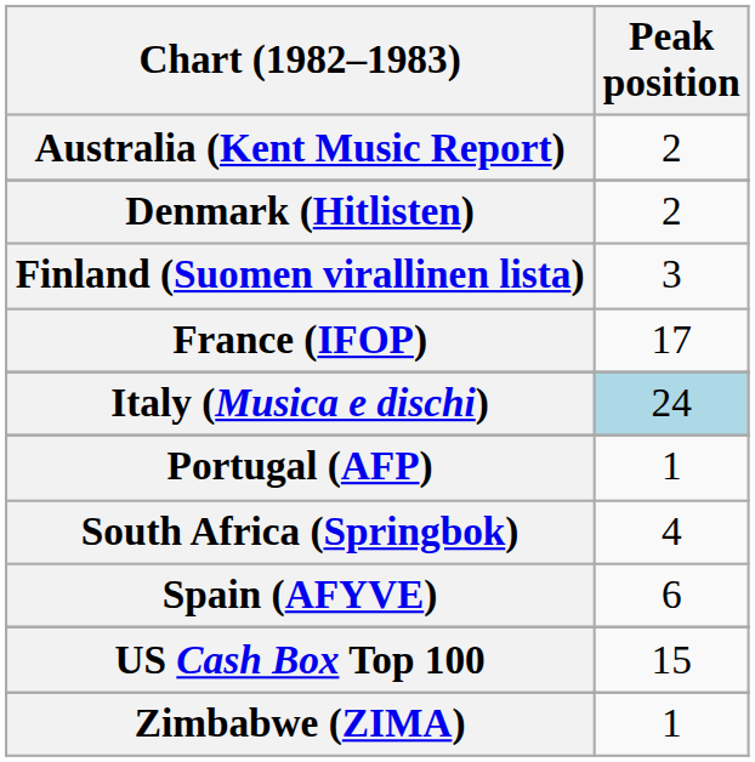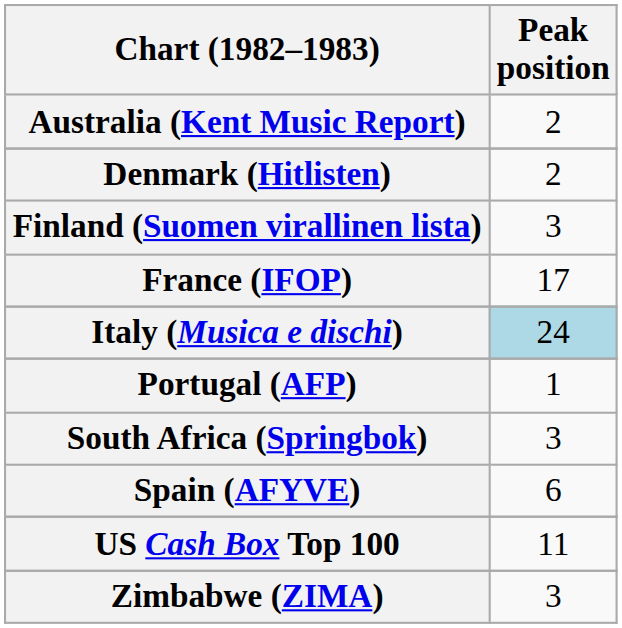 <table class="wikitable sortable plainrowheaders" style="text-align:center">
 <tr>
 <th>Chart (1982–1983)</th>
 <th>Peak<br>position</th>
 </tr>
 <tr>
 <th scope="row">Australia (<a href='#'>Kent Music Report</a>)</th>
 <td>2</td>
 </tr>
 <tr>
 </tr>
 <tr>
 </tr>
 <tr>
 </tr>
 <tr>
 <th scope="row">Denmark (<a href='#'>Hitlisten</a>)</th>
 <td>2</td>
 </tr>
 <tr>
 <th scope="row">Finland (<a href='#'>Suomen virallinen lista</a>)</th>
 <td>3</td>
 </tr>
 <tr>
 <th scope="row">France (<a href='#'>IFOP</a>)</th>
 <td>17</td>
 </tr>
 <tr>
 </tr>
 <tr>
 <th scope=row>Italy (<em><a href='#'>Musica e dischi</a></em>)</th>
 <td style="background: lightblue;">24</td>
 </tr>
 <tr>
 </tr>
 <tr>
 </tr>
 <tr>
 </tr>
 <tr>
 </tr>
 <tr>
 <th scope="row">Portugal (<a href='#'>AFP</a>)</th>
 <td>1</td>
 </tr>
 <tr>
 <th scope="row">South Africa (<a href='#'>Springbok</a>)</th>
-<td>4</td>
+<td>3</td>
 </tr>
 <tr>
 <th scope="row">Spain (<a href='#'>AFYVE</a>)</th>
 <td>6</td>
 </tr>
 <tr>
 </tr>
 <tr>
 </tr>
 <tr>
 </tr>
 <tr>
 </tr>
 <tr>
 </tr>
 <tr>
 </tr>
 <tr>
 <th scope="row">US <a href='#'><em>Cash Box</em></a> Top 100</th>
-<td>15</td>
+<td>11</td>
 </tr>
 <tr>
 </tr>
 <tr>
 <th scope="row">Zimbabwe (<a href='#'>ZIMA</a>)</th>
-<td>1</td>
+<td>3</td>
 </tr>
 </table>
